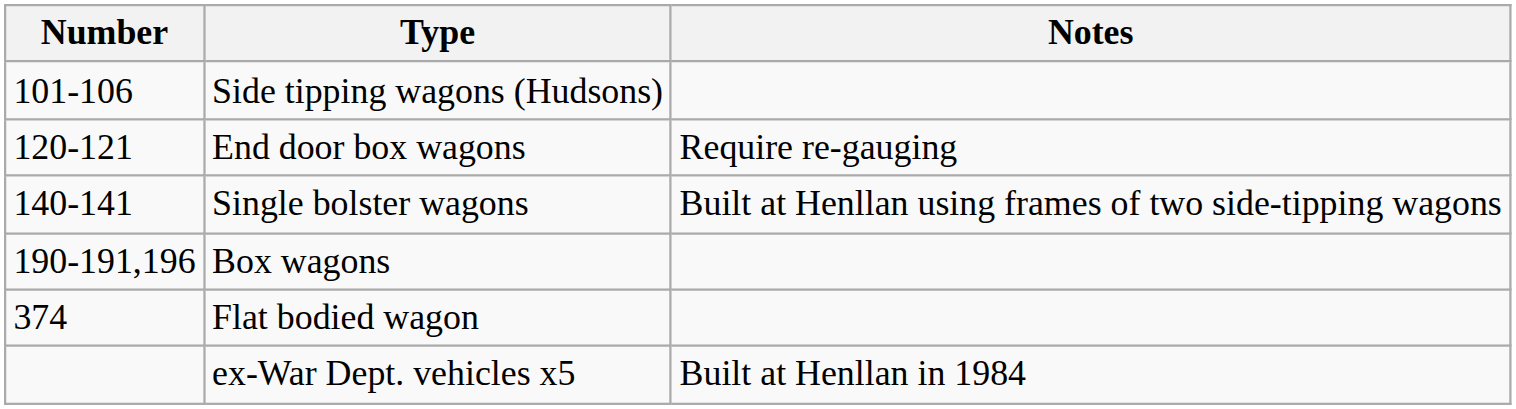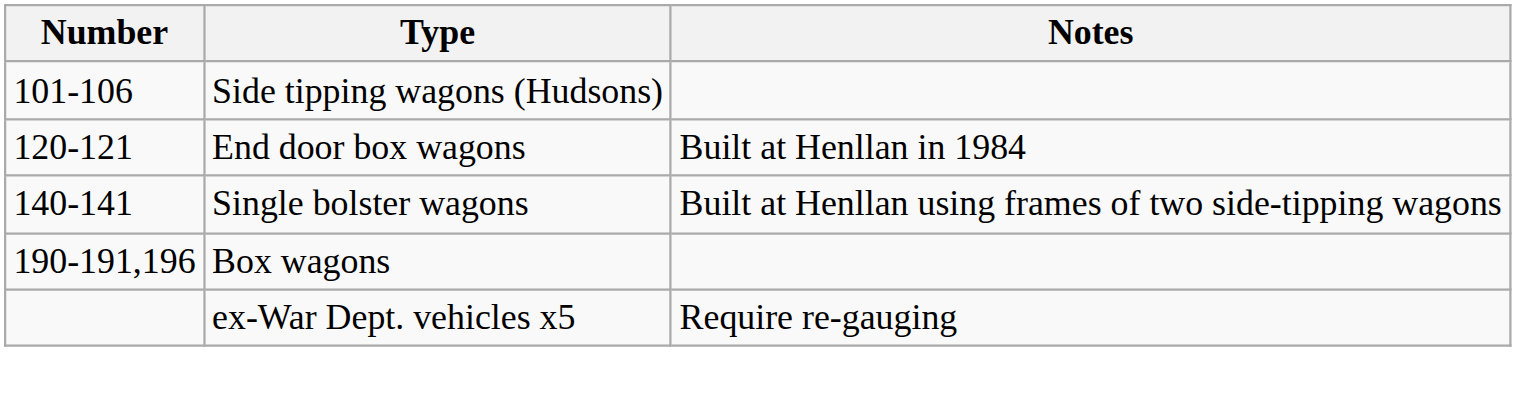 <table class="wikitable">
 <tr>
 <th>Number</th>
 <th>Type</th>
 <th>Notes</th>
 </tr>
 <tr>
 <td>101-106</td>
 <td>Side tipping wagons (Hudsons)</td>
 <td></td>
 </tr>
 <tr>
 <td>120-121</td>
 <td>End door box wagons</td>
-<td>Require re-gauging</td>
+<td>Built at Henllan in 1984</td>
 </tr>
 <tr>
 <td>140-141</td>
 <td>Single bolster wagons</td>
 <td>Built at Henllan using frames of two side-tipping wagons</td>
 </tr>
 <tr>
 <td>190-191,196</td>
 <td>Box wagons</td>
 <td></td>
 </tr>
 <tr>
-<td>374</td>
-<td>Flat bodied wagon</td>
-<td></td>
-</tr>
-<tr>
 <td></td>
 <td>ex-War Dept. vehicles x5</td>
-<td>Built at Henllan in 1984</td>
+<td>Require re-gauging</td>
 </tr>
 </table>
